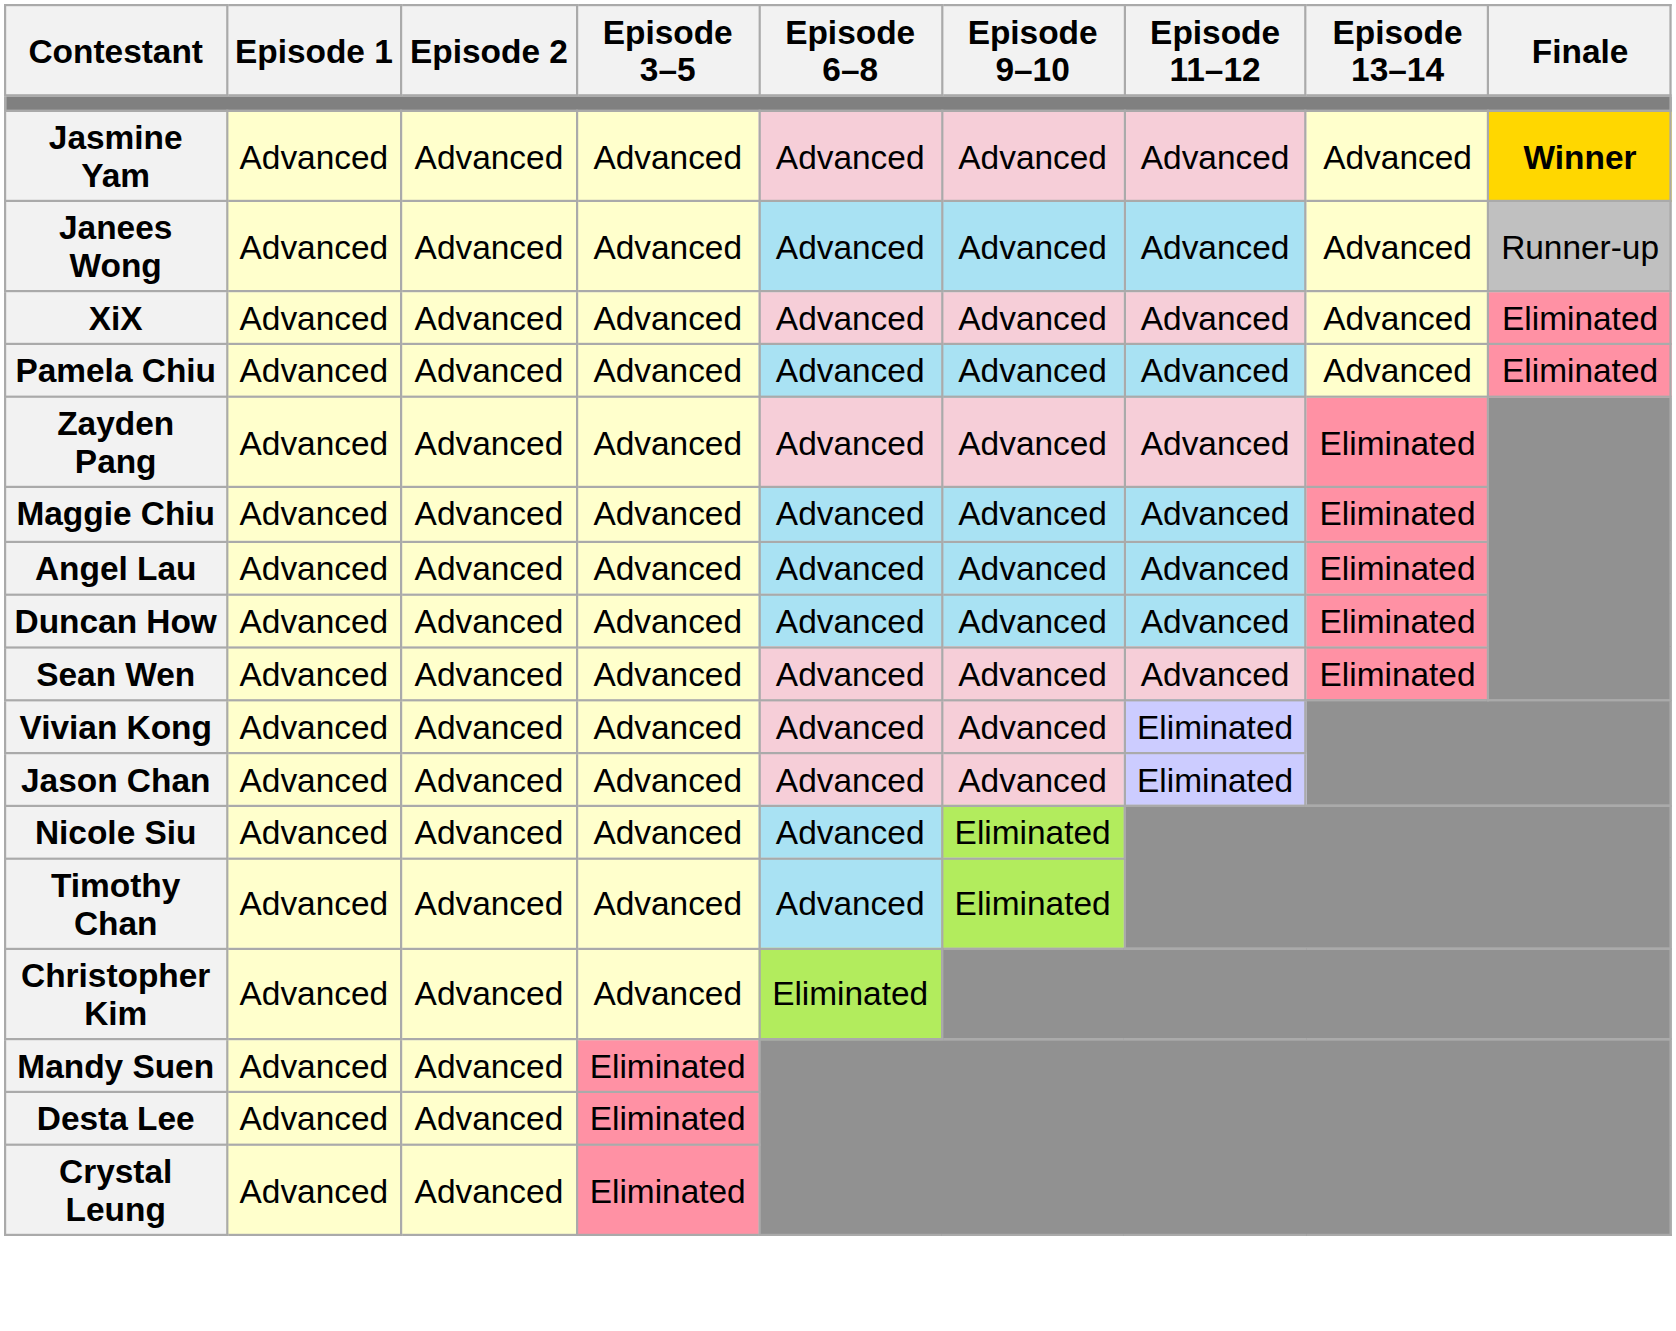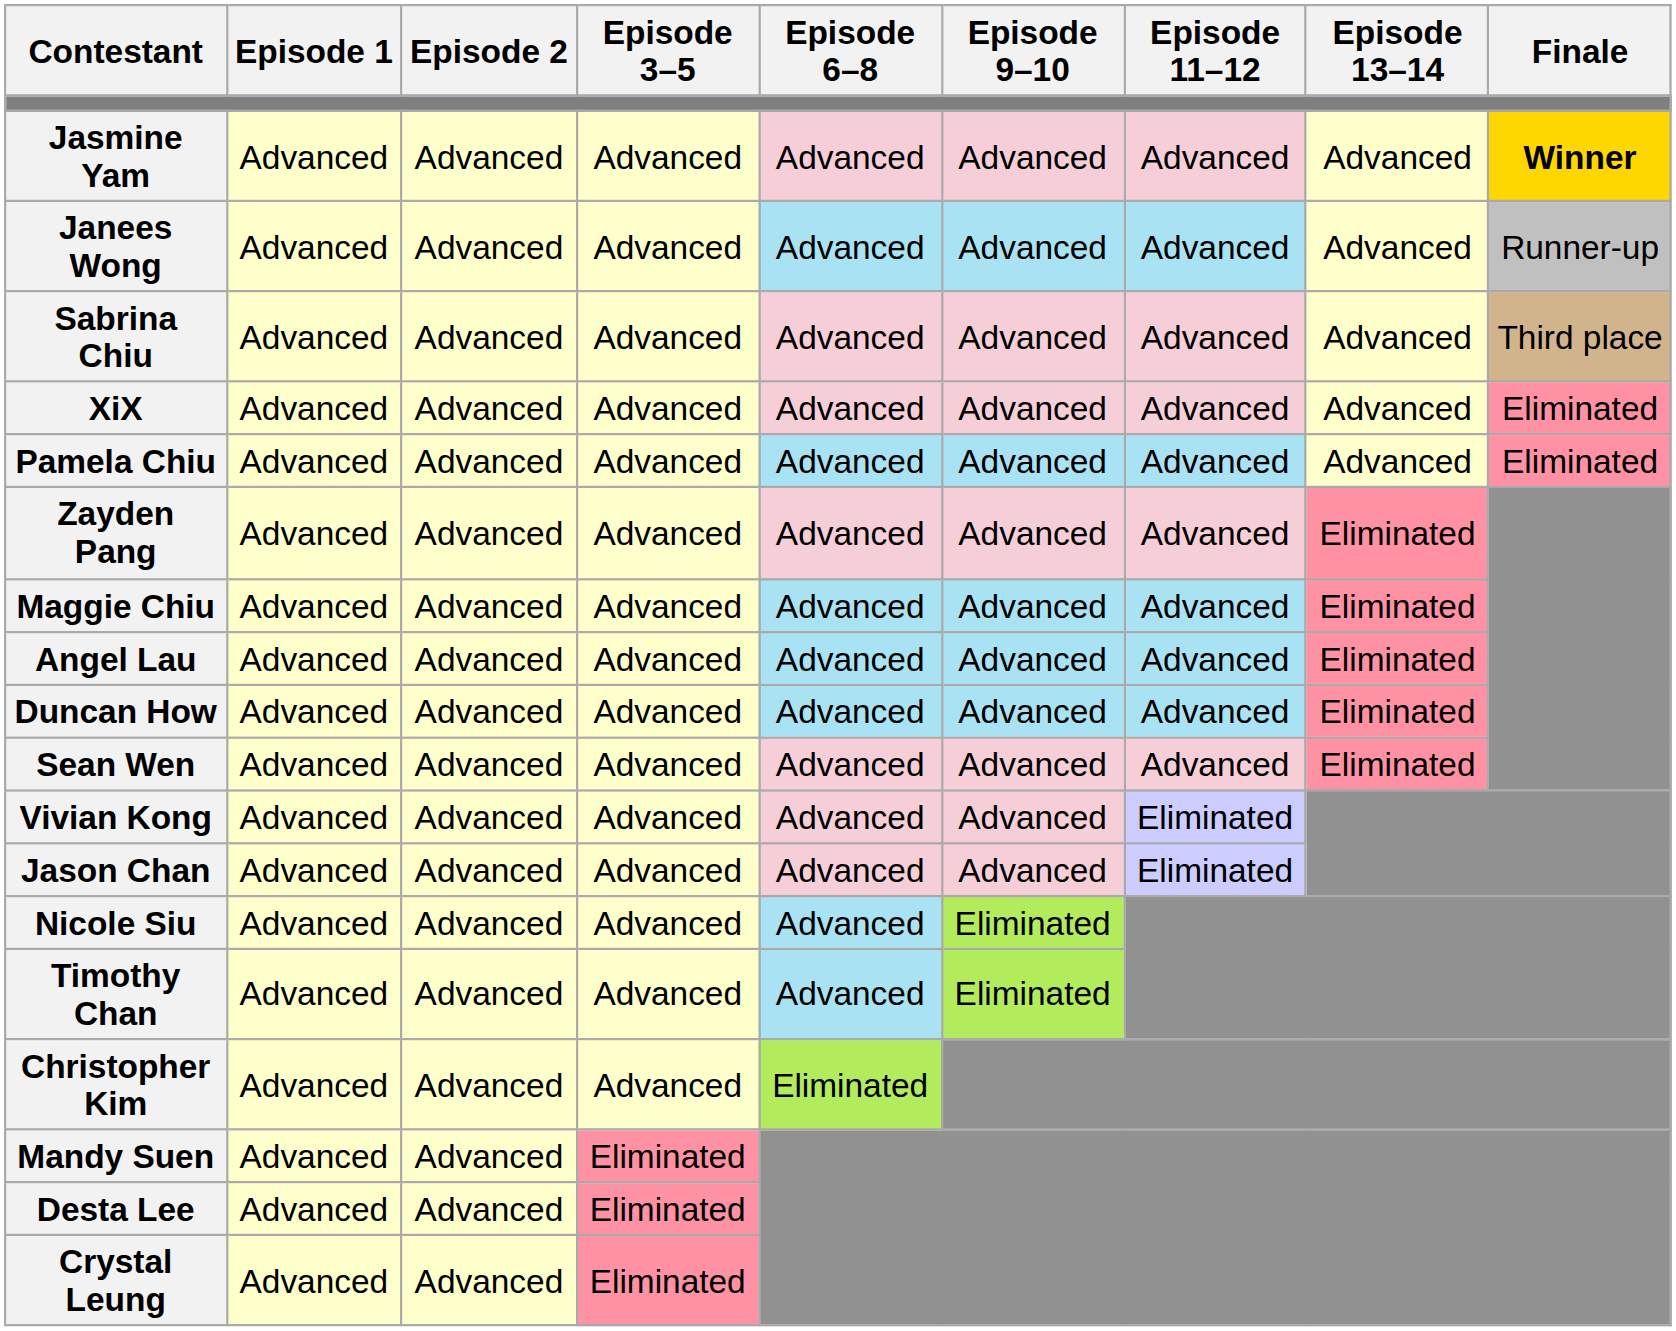 <table class="wikitable"  style="text-align:center; font-size:95%; width:60%;">
 <tr>
 <th style="width:12%;">Contestant</th>
 <th style="width:8%;">Episode 1</th>
 <th style="width:8%;">Episode 2</th>
 <th style="width:8%;">Episode 3–5</th>
 <th style="width:8%;">Episode 6–8</th>
 <th style="width:8%;">Episode 9–10</th>
 <th style="width:8%;">Episode 11–12</th>
 <th style="width:8%;">Episode 13–14</th>
 <th style="width:8%;">Finale</th>
 </tr>
 <tr>
 <th colspan="9" style="background:gray;"></th>
 </tr>
 <tr>
 <th>Jasmine Yam</th>
 <td style="background:#FFFFCC;">Advanced</td>
 <td style="background:#FFFFCC;">Advanced</td>
 <td style="background:#FFFFCC;">Advanced</td>
 <td style="background:#F6CED8;">Advanced</td>
 <td style="background:#F6CED8;">Advanced</td>
 <td style="background:#F6CED8;">Advanced</td>
 <td style="background:#FFFFCC;">Advanced</td>
 <th style="background:Gold">Winner</th>
 </tr>
 <tr>
 <th>Janees Wong</th>
 <td style="background:#FFFFCC;">Advanced</td>
 <td style="background:#FFFFCC;">Advanced</td>
 <td style="background:#FFFFCC;">Advanced</td>
 <td style="background:#A9E2F3;">Advanced</td>
 <td style="background:#A9E2F3;">Advanced</td>
 <td style="background:#A9E2F3;">Advanced</td>
 <td style="background:#FFFFCC;">Advanced</td>
 <td style="background:Silver;">Runner-up</td>
+</tr>
+<tr>
+<th>Sabrina Chiu</th>
+<td style="background:#FFFFCC;">Advanced</td>
+<td style="background:#FFFFCC;">Advanced</td>
+<td style="background:#FFFFCC;">Advanced</td>
+<td style="background:#F6CED8;">Advanced</td>
+<td style="background:#F6CED8;">Advanced</td>
+<td style="background:#F6CED8;">Advanced</td>
+<td style="background:#FFFFCC;">Advanced</td>
+<td style="background:Tan;">Third place</td>
 </tr>
 <tr>
 <th>XiX</th>
 <td style="background:#FFFFCC;">Advanced</td>
 <td style="background:#FFFFCC;">Advanced</td>
 <td style="background:#FFFFCC;">Advanced</td>
 <td style="background:#F6CED8;">Advanced</td>
 <td style="background:#F6CED8;">Advanced</td>
 <td style="background:#F6CED8;">Advanced</td>
 <td style="background:#FFFFCC;">Advanced</td>
 <td style="background:#FF91A4;">Eliminated</td>
 </tr>
 <tr>
 <th>Pamela Chiu</th>
 <td style="background:#FFFFCC;">Advanced</td>
 <td style="background:#FFFFCC;">Advanced</td>
 <td style="background:#FFFFCC;">Advanced</td>
 <td style="background:#A9E2F3;">Advanced</td>
 <td style="background:#A9E2F3;">Advanced</td>
 <td style="background:#A9E2F3;">Advanced</td>
 <td style="background:#FFFFCC;">Advanced</td>
 <td style="background:#FF91A4;">Eliminated</td>
 </tr>
 <tr>
 <th>Zayden Pang</th>
 <td style="background:#FFFFCC;">Advanced</td>
 <td style="background:#FFFFCC;">Advanced</td>
 <td style="background:#FFFFCC;">Advanced</td>
 <td style="background:#F6CED8;">Advanced</td>
 <td style="background:#F6CED8;">Advanced</td>
 <td style="background:#F6CED8;">Advanced</td>
 <td style="background:#FF91A4;">Eliminated</td>
 <td colspan="1" rowspan="5" style="background:#919191;"></td>
 </tr>
 <tr>
 <th>Maggie Chiu</th>
 <td style="background:#FFFFCC;">Advanced</td>
 <td style="background:#FFFFCC;">Advanced</td>
 <td style="background:#FFFFCC;">Advanced</td>
 <td style="background:#A9E2F3;">Advanced</td>
 <td style="background:#A9E2F3;">Advanced</td>
 <td style="background:#A9E2F3;">Advanced</td>
 <td style="background:#FF91A4;">Eliminated</td>
 </tr>
 <tr>
 <th>Angel Lau</th>
 <td style="background:#FFFFCC;">Advanced</td>
 <td style="background:#FFFFCC;">Advanced</td>
 <td style="background:#FFFFCC;">Advanced</td>
 <td style="background:#A9E2F3;">Advanced</td>
 <td style="background:#A9E2F3;">Advanced</td>
 <td style="background:#A9E2F3;">Advanced</td>
 <td style="background:#FF91A4;">Eliminated</td>
 </tr>
 <tr>
 <th>Duncan How</th>
 <td style="background:#FFFFCC;">Advanced</td>
 <td style="background:#FFFFCC;">Advanced</td>
 <td style="background:#FFFFCC;">Advanced</td>
 <td style="background:#A9E2F3;">Advanced</td>
 <td style="background:#A9E2F3;">Advanced</td>
 <td style="background:#A9E2F3;">Advanced</td>
 <td style="background:#FF91A4;">Eliminated</td>
 </tr>
 <tr>
 <th>Sean Wen</th>
 <td style="background:#FFFFCC;">Advanced</td>
 <td style="background:#FFFFCC;">Advanced</td>
 <td style="background:#FFFFCC;">Advanced</td>
 <td style="background:#F6CED8;">Advanced</td>
 <td style="background:#F6CED8;">Advanced</td>
 <td style="background:#F6CED8;">Advanced</td>
 <td style="background:#FF91A4;">Eliminated</td>
 </tr>
 <tr>
 <th>Vivian Kong</th>
 <td style="background:#FFFFCC;">Advanced</td>
 <td style="background:#FFFFCC;">Advanced</td>
 <td style="background:#FFFFCC;">Advanced</td>
 <td style="background:#F6CED8;">Advanced</td>
 <td style="background:#F6CED8;">Advanced</td>
 <td style="background:#ccf;">Eliminated</td>
 <td colspan="2" rowspan="2" style="background:#919191;"></td>
 </tr>
 <tr>
 <th>Jason Chan</th>
 <td style="background:#FFFFCC;">Advanced</td>
 <td style="background:#FFFFCC;">Advanced</td>
 <td style="background:#FFFFCC;">Advanced</td>
 <td style="background:#F6CED8;">Advanced</td>
 <td style="background:#F6CED8;">Advanced</td>
 <td style="background:#ccf;">Eliminated</td>
 </tr>
 <tr>
 <th>Nicole Siu</th>
 <td style="background:#FFFFCC;">Advanced</td>
 <td style="background:#FFFFCC;">Advanced</td>
 <td style="background:#FFFFCC;">Advanced</td>
 <td style="background:#A9E2F3;">Advanced</td>
 <td style="background:#B2EC5D;">Eliminated</td>
 <td colspan="3" rowspan="2" style="background:#919191;"></td>
 </tr>
 <tr>
 <th>Timothy Chan</th>
 <td style="background:#FFFFCC;">Advanced</td>
 <td style="background:#FFFFCC;">Advanced</td>
 <td style="background:#FFFFCC;">Advanced</td>
 <td style="background:#A9E2F3;">Advanced</td>
 <td style="background:#B2EC5D;">Eliminated</td>
 </tr>
 <tr>
 <th>Christopher Kim</th>
 <td style="background:#FFFFCC;">Advanced</td>
 <td style="background:#FFFFCC;">Advanced</td>
 <td style="background:#FFFFCC;">Advanced</td>
 <td style="background:#B2EC5D;">Eliminated</td>
 <td colspan="4" rowspan="1" style="background:#919191;"></td>
 </tr>
 <tr>
 <th>Mandy Suen</th>
 <td style="background:#FFFFCC;">Advanced</td>
 <td style="background:#FFFFCC;">Advanced</td>
 <td style="background:#FF91A4;">Eliminated</td>
 <td colspan="5" rowspan="3" style="background:#919191;"></td>
 </tr>
 <tr>
 <th>Desta Lee</th>
 <td style="background:#FFFFCC;">Advanced</td>
 <td style="background:#FFFFCC;">Advanced</td>
 <td style="background:#FF91A4;">Eliminated</td>
 </tr>
 <tr>
 <th>Crystal Leung</th>
 <td style="background:#FFFFCC;">Advanced</td>
 <td style="background:#FFFFCC;">Advanced</td>
 <td style="background:#FF91A4;">Eliminated</td>
 </tr>
 </table>
